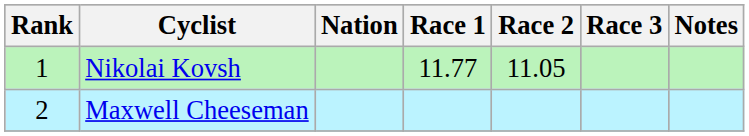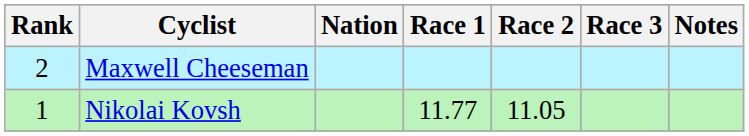 <table class="wikitable sortable" style="text-align:center">
 <tr>
 <th>Rank</th>
 <th>Cyclist</th>
 <th>Nation</th>
 <th>Race 1</th>
 <th>Race 2</th>
 <th>Race 3</th>
 <th>Notes</th>
 </tr>
+<tr bgcolor=bbf3ff>
+<td>2</td>
+<td align=left><a href='#'>Maxwell Cheeseman</a></td>
+<td align=left></td>
+<td></td>
+<td></td>
+<td></td>
+<td></td>
+</tr>
 <tr bgcolor=bbf3bb>
 <td>1</td>
 <td align=left><a href='#'>Nikolai Kovsh</a></td>
 <td align=left></td>
 <td>11.77</td>
 <td>11.05</td>
 <td></td>
 <td></td>
 </tr>
-<tr bgcolor=bbf3ff>
-<td>2</td>
-<td align=left><a href='#'>Maxwell Cheeseman</a></td>
-<td align=left></td>
-<td></td>
-<td></td>
-<td></td>
-<td></td>
-</tr>
 </table>
